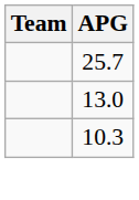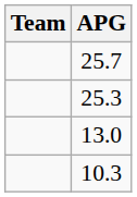 <table class=wikitable>
 <tr>
 <th>Team</th>
 <th>APG</th>
 </tr>
 <tr>
 <td></td>
 <td align=center>25.7</td>
 </tr>
 <tr>
 <td></td>
+<td align=center>25.3</td>
+</tr>
+<tr>
+<td></td>
 <td align=center>13.0</td>
 </tr>
 <tr>
 <td></td>
 <td align=center>10.3</td>
 </tr>
 </table>
